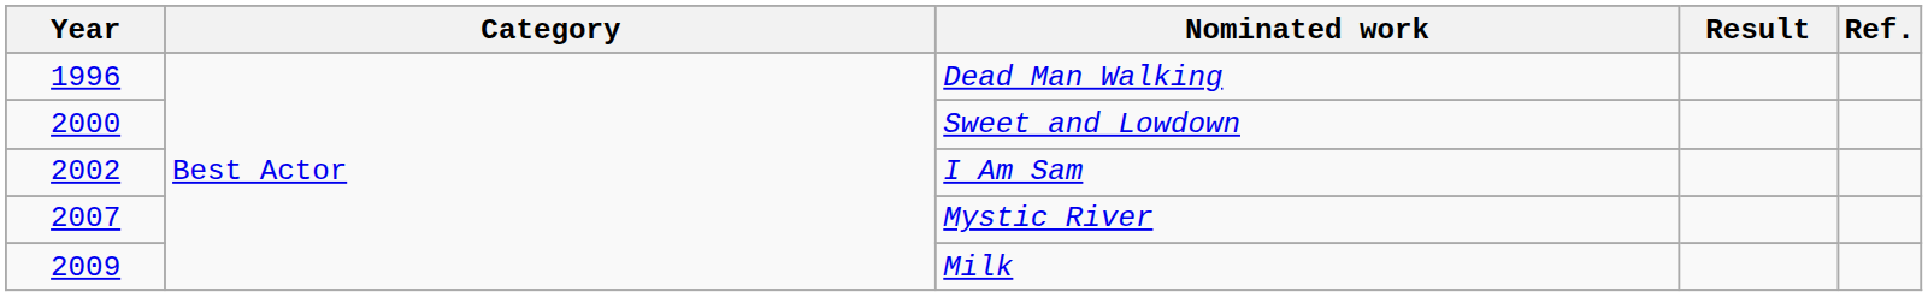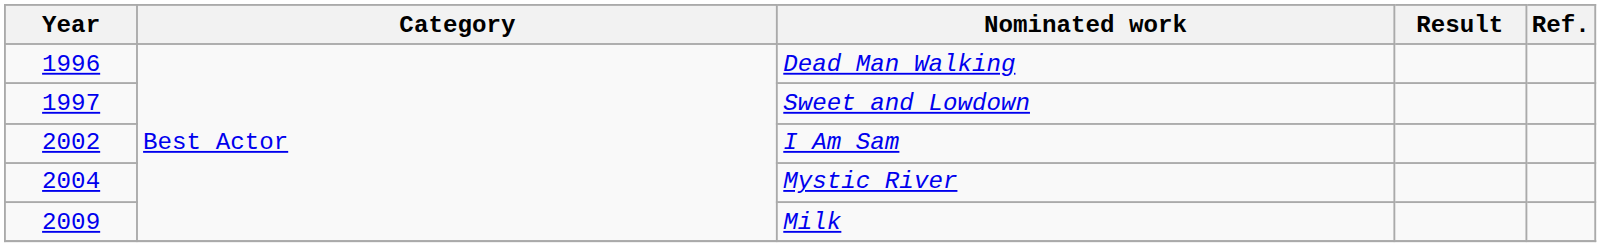 <table class=wikitable>
 <tr>
 <th scope="col" style="width:5em;">Year</th>
 <th scope="col" style="width:26em;">Category</th>
 <th scope="col" style="width:25em;">Nominated work</th>
 <th scope="col" style="width:5em;">Result</th>
 <th>Ref.</th>
 </tr>
 <tr>
 <td style="text-align:center;"><a href='#'>1996</a></td>
 <td rowspan=5><a href='#'>Best Actor</a></td>
 <td><em><a href='#'>Dead Man Walking</a></em></td>
 <td></td>
 <td></td>
 </tr>
 <tr>
-<td style="text-align:center;"><a href='#'>2000</a></td>
+<td style="text-align:center;"><a href='#'>1997</a></td>
 <td><em><a href='#'>Sweet and Lowdown</a></em></td>
 <td></td>
 <td></td>
 </tr>
 <tr>
 <td style="text-align:center;"><a href='#'>2002</a></td>
 <td><em><a href='#'>I Am Sam</a></em></td>
 <td></td>
 <td></td>
 </tr>
 <tr>
-<td style="text-align:center;"><a href='#'>2007</a></td>
+<td style="text-align:center;"><a href='#'>2004</a></td>
 <td><em><a href='#'>Mystic River</a></em></td>
 <td></td>
 <td></td>
 </tr>
 <tr>
 <td style="text-align:center;"><a href='#'>2009</a></td>
 <td><em><a href='#'>Milk</a></em></td>
 <td></td>
 <td></td>
 </tr>
 <tr>
 </tr>
 </table>
